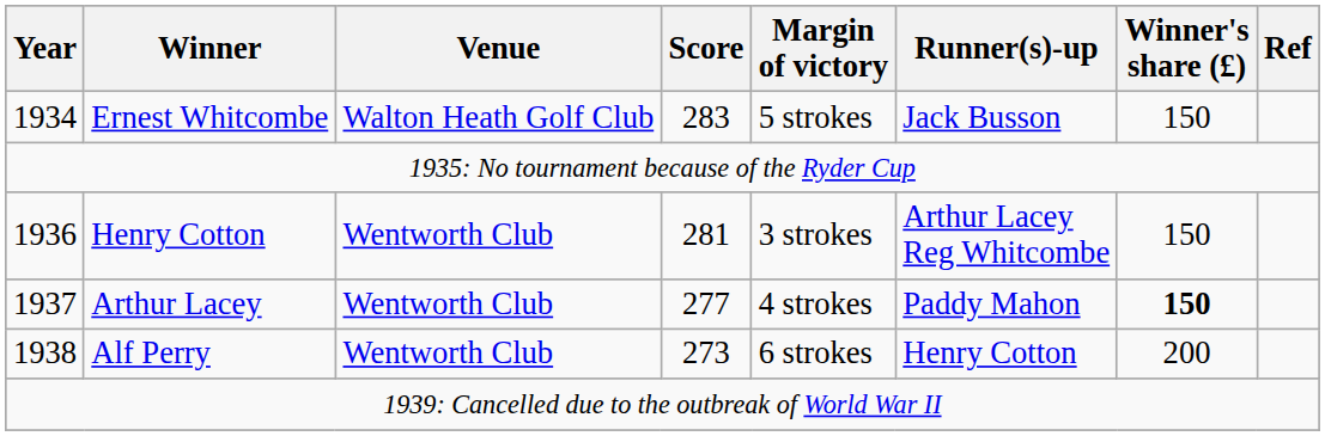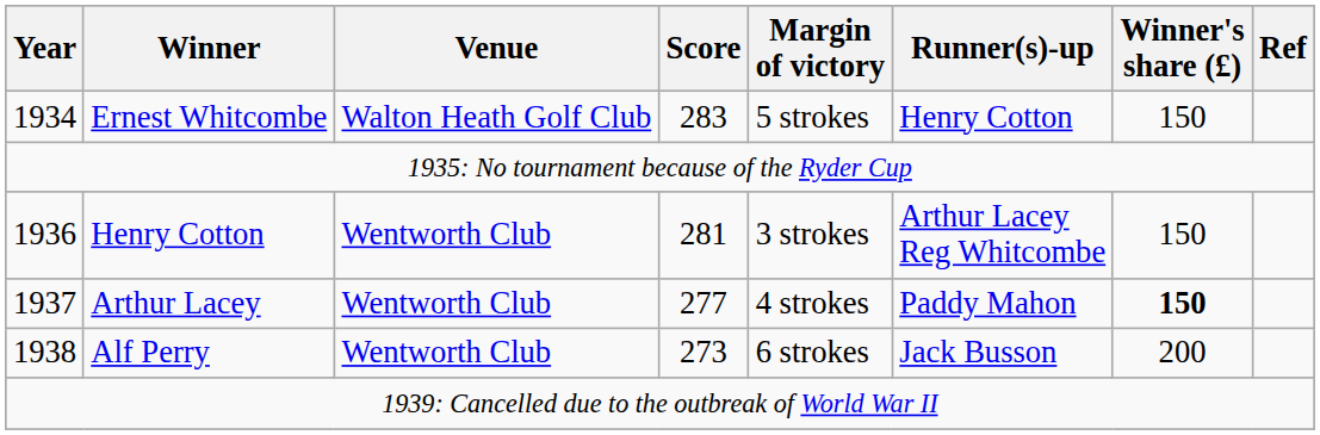 <table class=wikitable>
 <tr>
 <th>Year</th>
 <th>Winner</th>
 <th>Venue</th>
 <th>Score</th>
 <th>Margin<br>of victory</th>
 <th>Runner(s)-up</th>
 <th>Winner's<br>share (£)</th>
 <th>Ref</th>
 </tr>
 <tr>
 <td align=center>1934</td>
 <td> <a href='#'>Ernest Whitcombe</a></td>
 <td><a href='#'>Walton Heath Golf Club</a></td>
 <td align=center>283</td>
 <td>5 strokes</td>
-<td> <a href='#'>Jack Busson</a></td>
+<td> <a href='#'>Henry Cotton</a></td>
 <td align=center>150</td>
 <td></td>
 </tr>
 <tr>
 <td colspan=9 align=center><small><em>1935: No tournament because of the <a href='#'>Ryder Cup</a></em></small></td>
 </tr>
 <tr>
 <td align=center>1936</td>
 <td> <a href='#'>Henry Cotton</a></td>
 <td><a href='#'>Wentworth Club</a></td>
 <td align=center>281</td>
 <td>3 strokes</td>
 <td> <a href='#'>Arthur Lacey</a><br> <a href='#'>Reg Whitcombe</a></td>
 <td align=center>150</td>
 <td></td>
 </tr>
 <tr>
 <td align=center>1937</td>
 <td> <a href='#'>Arthur Lacey</a></td>
 <td><a href='#'>Wentworth Club</a></td>
 <td align=center>277</td>
 <td>4 strokes</td>
 <td> <a href='#'>Paddy Mahon</a></td>
 <td align=center><strong>150</strong></td>
 <td></td>
 </tr>
 <tr>
 <td align=center>1938</td>
 <td> <a href='#'>Alf Perry</a></td>
 <td><a href='#'>Wentworth Club</a></td>
 <td align=center>273</td>
 <td>6 strokes</td>
-<td> <a href='#'>Henry Cotton</a></td>
+<td> <a href='#'>Jack Busson</a></td>
 <td align=center>200</td>
 <td></td>
 </tr>
 <tr>
 <td colspan=9 align=center><small><em>1939: Cancelled due to the outbreak of <a href='#'>World War II</a></em></small></td>
 </tr>
 </table>
